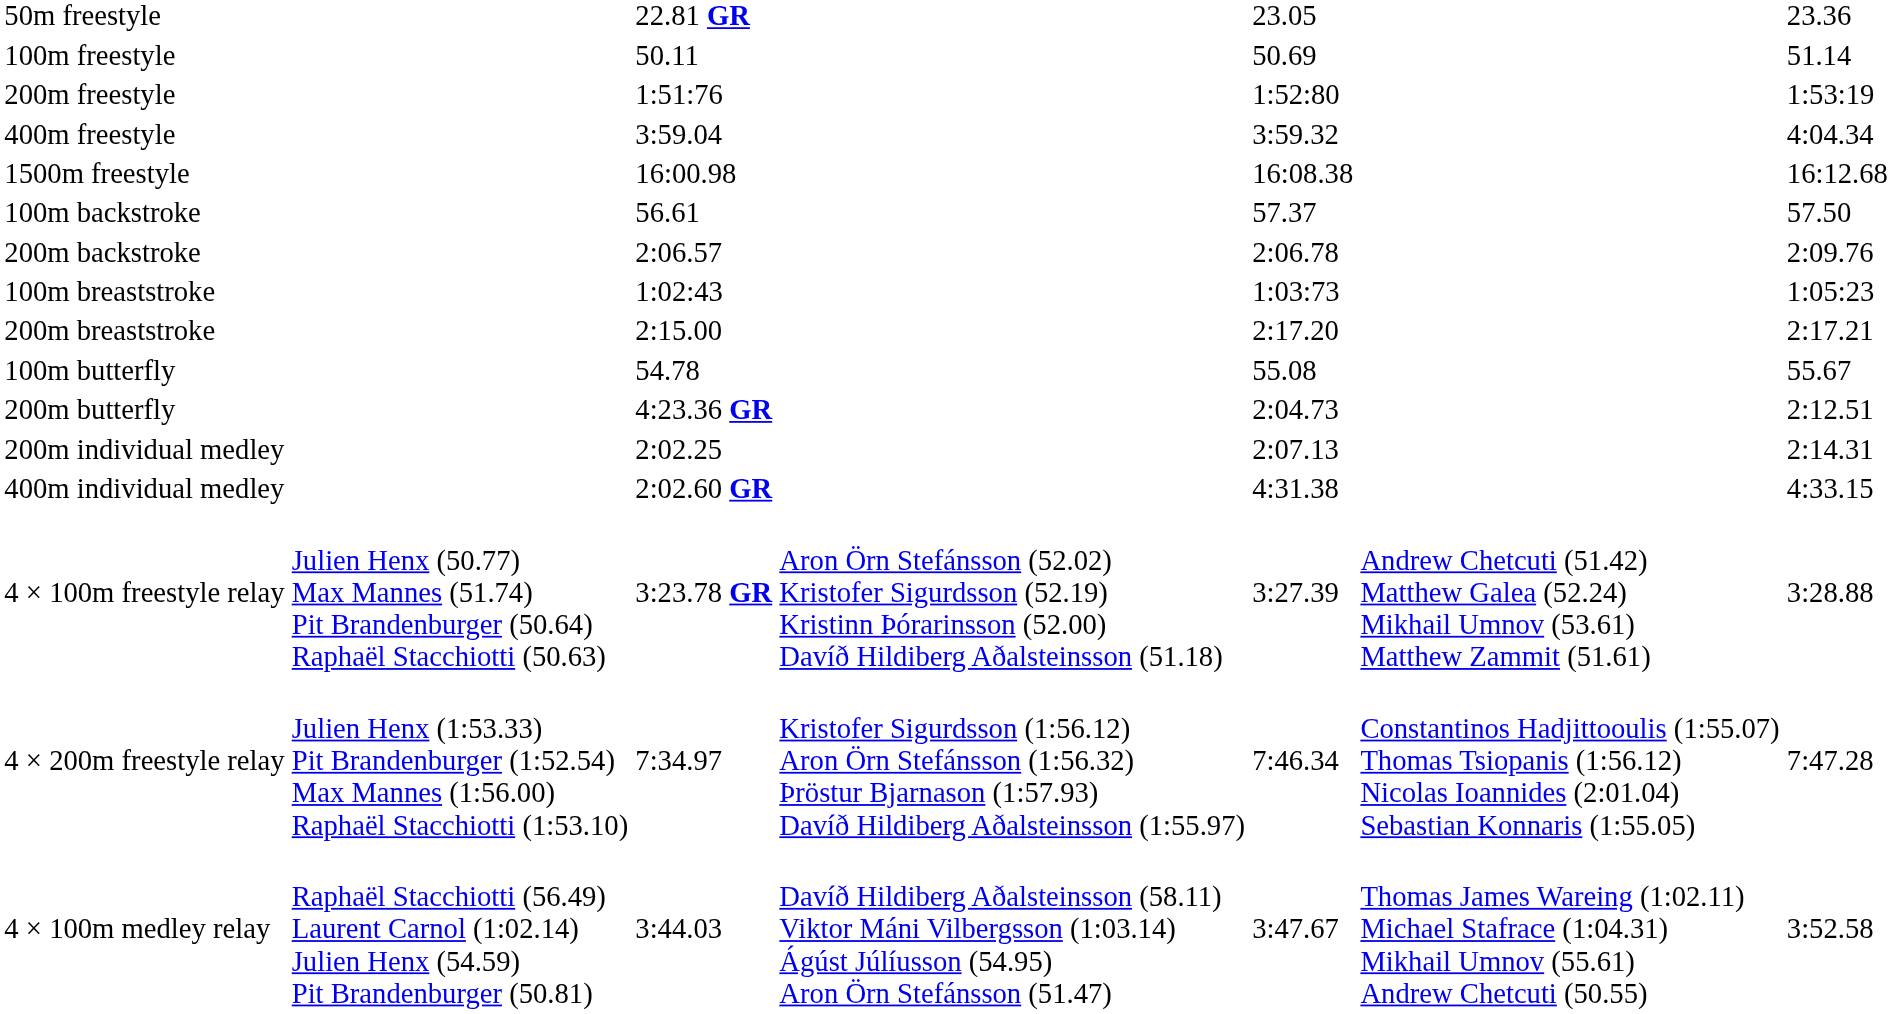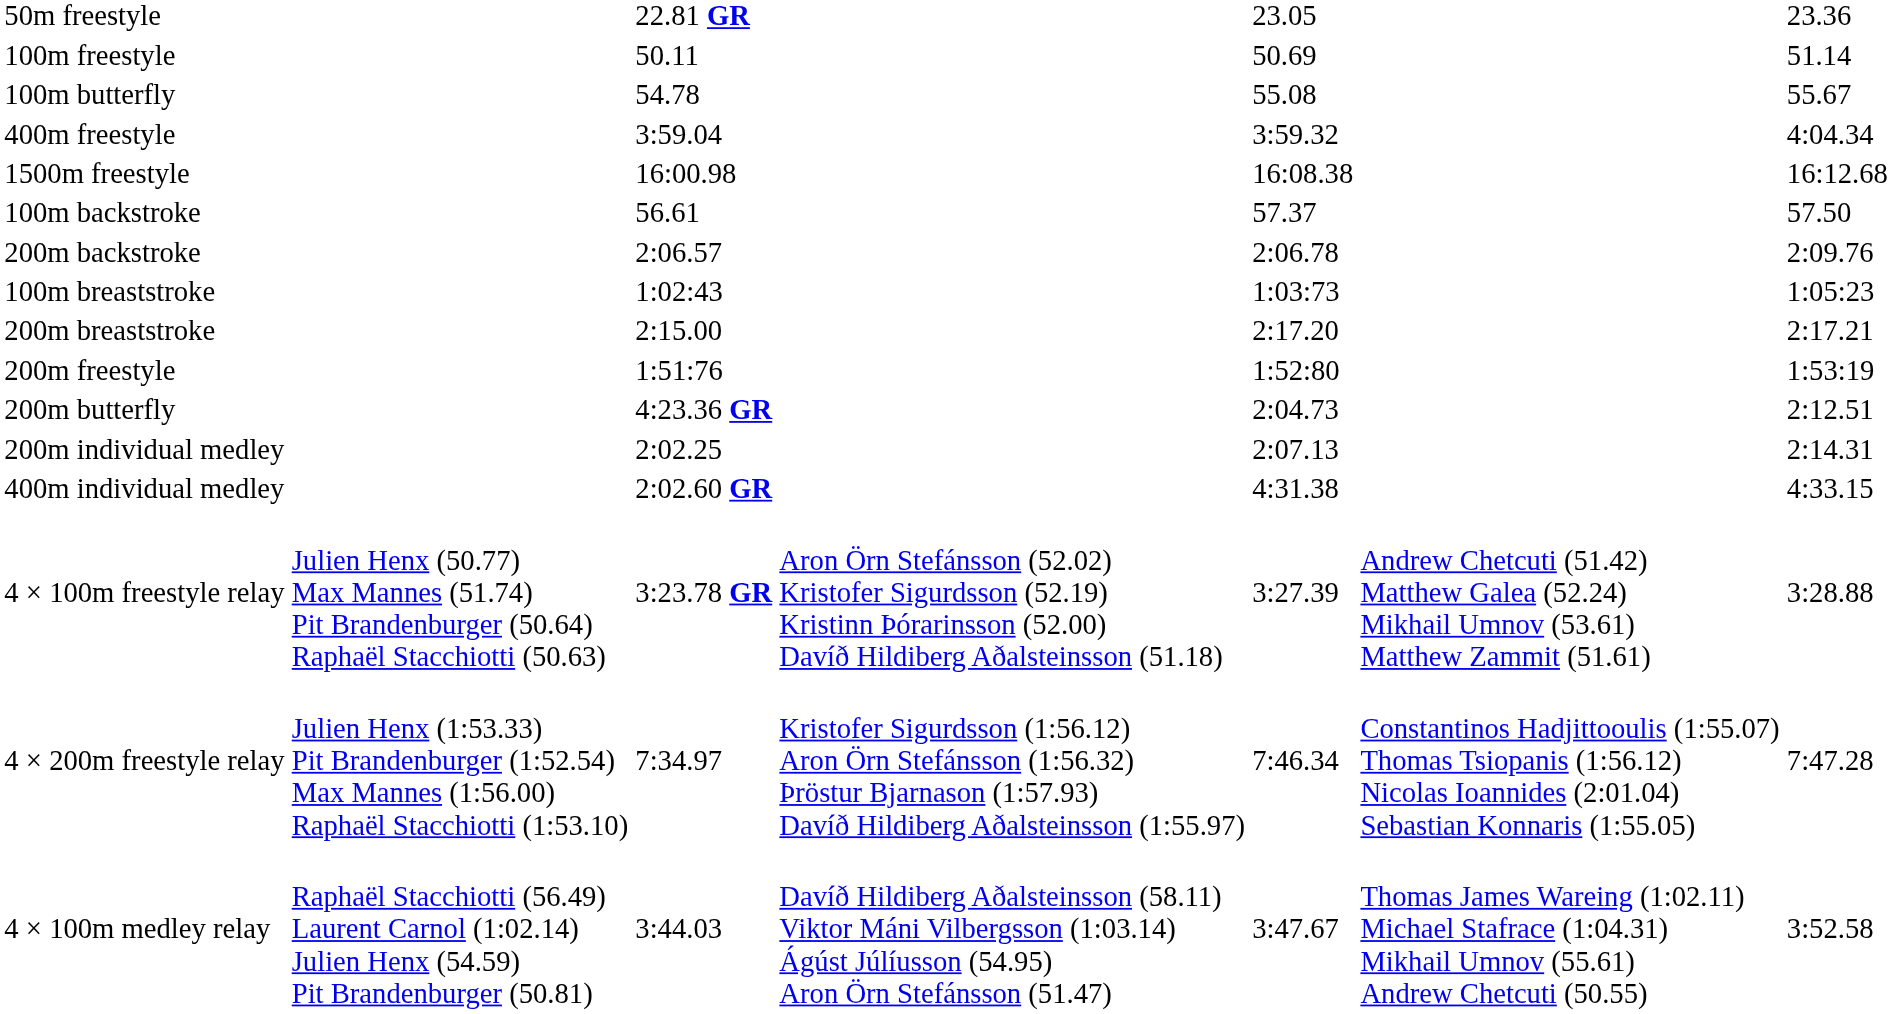 <table>
 <tr>
 <td>50m freestyle</td>
 <td></td>
 <td>22.81 <strong><a href='#'>GR</a></strong></td>
 <td></td>
 <td>23.05</td>
 <td></td>
 <td>23.36</td>
 </tr>
 <tr>
 <td>100m freestyle</td>
 <td></td>
 <td>50.11</td>
 <td></td>
 <td>50.69</td>
 <td></td>
 <td>51.14</td>
 </tr>
 <tr>
-<td>200m freestyle</td>
+<td>100m butterfly</td>
 <td></td>
-<td>1:51:76</td>
+<td>54.78</td>
 <td></td>
-<td>1:52:80</td>
+<td>55.08</td>
 <td></td>
-<td>1:53:19</td>
+<td>55.67</td>
 </tr>
 <tr>
 <td>400m freestyle</td>
 <td></td>
 <td>3:59.04</td>
 <td></td>
 <td>3:59.32</td>
 <td></td>
 <td>4:04.34</td>
 </tr>
 <tr>
 <td>1500m freestyle</td>
 <td></td>
 <td>16:00.98</td>
 <td></td>
 <td>16:08.38</td>
 <td></td>
 <td>16:12.68</td>
 </tr>
 <tr>
 <td>100m backstroke</td>
 <td></td>
 <td>56.61</td>
 <td></td>
 <td>57.37</td>
 <td></td>
 <td>57.50</td>
 </tr>
 <tr>
 <td>200m backstroke</td>
 <td></td>
 <td>2:06.57</td>
 <td></td>
 <td>2:06.78</td>
 <td></td>
 <td>2:09.76</td>
 </tr>
 <tr>
 <td>100m breaststroke</td>
 <td></td>
 <td>1:02:43</td>
 <td></td>
 <td>1:03:73</td>
 <td></td>
 <td>1:05:23</td>
 </tr>
 <tr>
 <td>200m breaststroke</td>
 <td></td>
 <td>2:15.00</td>
 <td></td>
 <td>2:17.20</td>
 <td></td>
 <td>2:17.21</td>
 </tr>
 <tr>
-<td>100m butterfly</td>
+<td>200m freestyle</td>
 <td></td>
-<td>54.78</td>
+<td>1:51:76</td>
 <td></td>
-<td>55.08</td>
+<td>1:52:80</td>
 <td></td>
-<td>55.67</td>
+<td>1:53:19</td>
 </tr>
 <tr>
 <td>200m butterfly</td>
 <td></td>
 <td>4:23.36 <strong><a href='#'>GR</a></strong></td>
 <td></td>
 <td>2:04.73</td>
 <td></td>
 <td>2:12.51</td>
 </tr>
 <tr>
 <td>200m individual medley</td>
 <td></td>
 <td>2:02.25</td>
 <td></td>
 <td>2:07.13</td>
 <td></td>
 <td>2:14.31</td>
 </tr>
 <tr>
 <td>400m individual medley</td>
 <td></td>
 <td>2:02.60 <strong><a href='#'>GR</a></strong></td>
 <td></td>
 <td>4:31.38</td>
 <td></td>
 <td>4:33.15</td>
 </tr>
 <tr>
 <td>4 × 100m freestyle relay</td>
 <td><br><a href='#'>Julien Henx</a> (50.77)<br><a href='#'>Max Mannes</a> (51.74)<br><a href='#'>Pit Brandenburger</a> (50.64)<br><a href='#'>Raphaël Stacchiotti</a> (50.63)</td>
 <td>3:23.78 <strong><a href='#'>GR</a></strong></td>
 <td><br><a href='#'>Aron Örn Stefánsson</a> (52.02)<br><a href='#'>Kristofer Sigurdsson</a> (52.19)<br><a href='#'>Kristinn Þórarinsson</a> (52.00)<br><a href='#'>Davíð Hildiberg Aðalsteinsson</a> (51.18)</td>
 <td>3:27.39</td>
 <td><br><a href='#'>Andrew Chetcuti</a> (51.42)<br><a href='#'>Matthew Galea</a> (52.24)<br><a href='#'>Mikhail Umnov</a> (53.61)<br><a href='#'>Matthew Zammit</a> (51.61)</td>
 <td>3:28.88</td>
 </tr>
 <tr>
 <td>4 × 200m freestyle relay</td>
 <td><br><a href='#'>Julien Henx</a> (1:53.33)<br><a href='#'>Pit Brandenburger</a> (1:52.54)<br><a href='#'>Max Mannes</a> (1:56.00)<br><a href='#'>Raphaël Stacchiotti</a> (1:53.10)</td>
 <td>7:34.97</td>
 <td><br><a href='#'>Kristofer Sigurdsson</a> (1:56.12)<br><a href='#'>Aron Örn Stefánsson</a> (1:56.32)<br><a href='#'>Þröstur Bjarnason</a> (1:57.93)<br><a href='#'>Davíð Hildiberg Aðalsteinsson</a> (1:55.97)</td>
 <td>7:46.34</td>
 <td><br><a href='#'>Constantinos Hadjittooulis</a> (1:55.07)<br><a href='#'>Thomas Tsiopanis</a> (1:56.12)<br><a href='#'>Nicolas Ioannides</a> (2:01.04)<br><a href='#'>Sebastian Konnaris</a> (1:55.05)</td>
 <td>7:47.28</td>
 </tr>
 <tr>
 <td>4 × 100m medley relay</td>
 <td><br><a href='#'>Raphaël Stacchiotti</a> (56.49)<br><a href='#'>Laurent Carnol</a> (1:02.14)<br><a href='#'>Julien Henx</a> (54.59)<br><a href='#'>Pit Brandenburger</a> (50.81)</td>
 <td>3:44.03</td>
 <td><br><a href='#'>Davíð Hildiberg Aðalsteinsson</a> (58.11)<br><a href='#'>Viktor Máni Vilbergsson</a> (1:03.14)<br><a href='#'>Ágúst Júlíusson</a> (54.95)<br><a href='#'>Aron Örn Stefánsson</a> (51.47)</td>
 <td>3:47.67</td>
 <td><br><a href='#'>Thomas James Wareing</a> (1:02.11)<br><a href='#'>Michael Stafrace</a> (1:04.31)<br><a href='#'>Mikhail Umnov</a> (55.61)<br><a href='#'>Andrew Chetcuti</a> (50.55)</td>
 <td>3:52.58</td>
 </tr>
 </table>
